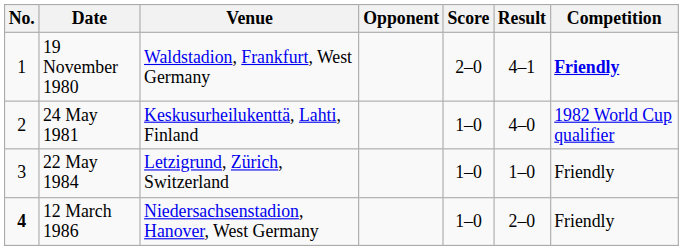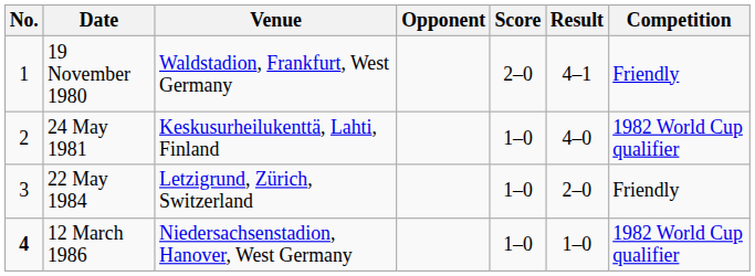 <table class="wikitable sortable">
 <tr>
 <th scope="col">No.</th>
 <th scope="col">Date</th>
 <th scope="col">Venue</th>
 <th scope="col">Opponent</th>
 <th scope="col">Score</th>
 <th scope="col">Result</th>
 <th scope="col">Competition</th>
 </tr>
 <tr>
 <td align="center">1</td>
 <td>19 November 1980</td>
 <td><a href='#'>Waldstadion</a>, <a href='#'>Frankfurt</a>, West Germany</td>
 <td></td>
 <td align="center">2–0</td>
 <td align="center">4–1</td>
-<td><strong><a href='#'>Friendly</a></strong></td>
+<td><a href='#'>Friendly</a></td>
 </tr>
 <tr>
 <td align="center">2</td>
 <td>24 May 1981</td>
 <td><a href='#'>Keskusurheilukenttä</a>, <a href='#'>Lahti</a>, Finland</td>
 <td></td>
 <td align="center">1–0</td>
 <td align="center">4–0</td>
 <td><a href='#'>1982 World Cup qualifier</a></td>
 </tr>
 <tr>
 <td align="center">3</td>
 <td>22 May 1984</td>
 <td><a href='#'>Letzigrund</a>, <a href='#'>Zürich</a>, Switzerland</td>
 <td></td>
 <td align="center">1–0</td>
-<td align="center">1–0</td>
+<td align="center">2–0</td>
 <td>Friendly</td>
 </tr>
 <tr>
 <td align="center"><strong>4</strong></td>
 <td>12 March 1986</td>
 <td><a href='#'>Niedersachsenstadion</a>, <a href='#'>Hanover</a>, West Germany</td>
 <td></td>
 <td align="center">1–0</td>
-<td align="center">2–0</td>
-<td>Friendly</td>
+<td align="center">1–0</td>
+<td><a href='#'>1982 World Cup qualifier</a></td>
 </tr>
 </table>
